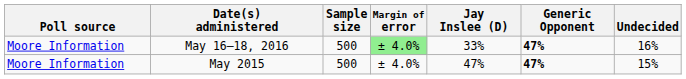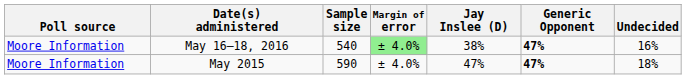 <table class="wikitable">
 <tr valign= bottom>
 <th style="width:160px;">Poll source</th>
 <th style="width:190px;">Date(s)<br>administered</th>
 <th class=small>Sample<br>size</th>
 <th><small>Margin of</small><br>error</th>
 <th style="width:100px;">Jay<br>Inslee (D)</th>
 <th style="width:100px;">Generic<br>Opponent</th>
 <th>Undecided</th>
 </tr>
 <tr>
 <td><a href='#'>Moore Information</a></td>
 <td align=center>May 16–18, 2016</td>
-<td align=center>500</td>
+<td align=center>540</td>
 <td align=center style="background: lightgreen;">± 4.0%</td>
-<td align=center>33%</td>
+<td align=center>38%</td>
 <td><strong>47%</strong></td>
 <td align=center>16%</td>
 </tr>
 <tr>
 <td><a href='#'>Moore Information</a></td>
 <td align=center>May 2015</td>
-<td align=center>500</td>
+<td align=center>590</td>
 <td align=center>± 4.0%</td>
 <td align=center>47%</td>
 <td><strong>47%</strong></td>
-<td align=center>15%</td>
+<td align=center>18%</td>
 </tr>
 </table>
